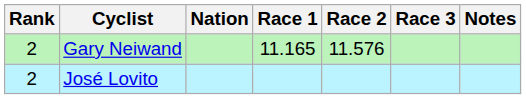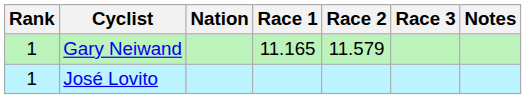 <table class="wikitable sortable" style="text-align:center">
 <tr>
 <th>Rank</th>
 <th>Cyclist</th>
 <th>Nation</th>
 <th>Race 1</th>
 <th>Race 2</th>
 <th>Race 3</th>
 <th>Notes</th>
 </tr>
 <tr bgcolor=bbf3bb>
-<td>2</td>
+<td>1</td>
 <td align=left><a href='#'>Gary Neiwand</a></td>
 <td align=left></td>
 <td>11.165</td>
-<td>11.576</td>
+<td>11.579</td>
 <td></td>
 <td></td>
 </tr>
 <tr bgcolor=bbf3ff>
-<td>2</td>
+<td>1</td>
 <td align=left><a href='#'>José Lovito</a></td>
 <td align=left></td>
 <td></td>
 <td></td>
 <td></td>
 <td></td>
 </tr>
 </table>
